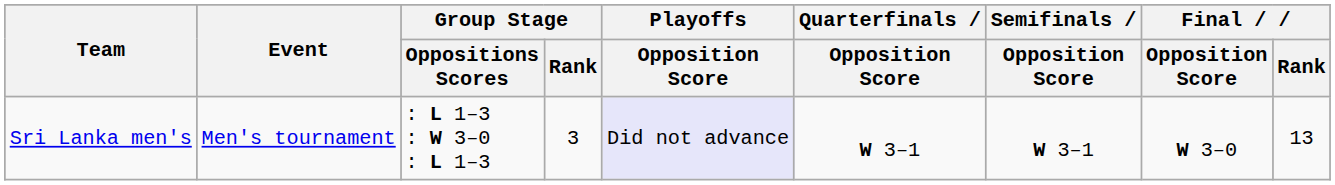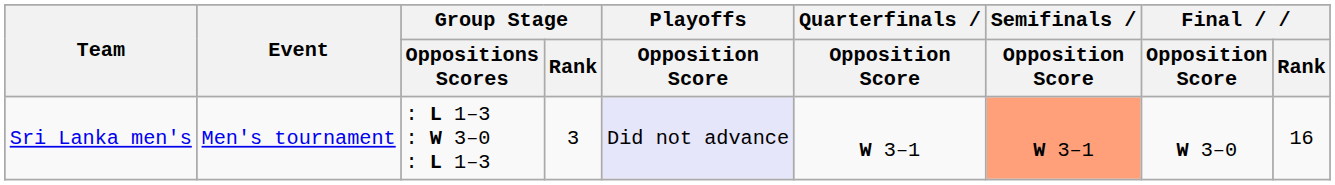 <table class=wikitable style="font-size:90%; text-align:center;">
 <tr>
 <th rowspan=2>Team</th>
 <th rowspan=2>Event</th>
 <th colspan=2>Group Stage</th>
 <th>Playoffs</th>
 <th>Quarterfinals / </th>
 <th>Semifinals / </th>
 <th colspan=2>Final /  / </th>
 </tr>
 <tr>
 <th>Oppositions<br>Scores</th>
 <th>Rank</th>
 <th>Opposition<br>Score</th>
 <th>Opposition<br>Score</th>
 <th>Opposition<br>Score</th>
 <th>Opposition<br>Score</th>
 <th>Rank</th>
 </tr>
 <tr>
 <td align=left><a href='#'>Sri Lanka men's</a></td>
 <td align=left><a href='#'>Men's tournament</a></td>
 <td align=left>: <strong>L</strong> 1–3<br>: <strong>W</strong> 3–0<br>: <strong>L</strong> 1–3</td>
 <td>3</td>
 <td style="background: lavender;">Did not advance</td>
 <td><br><strong>W</strong> 3–1</td>
-<td><br><strong>W</strong> 3–1</td>
+<td style="background: lightsalmon;"><br><strong>W</strong> 3–1</td>
 <td><br><strong>W</strong> 3–0</td>
-<td>13</td>
+<td>16</td>
 </tr>
 </table>
